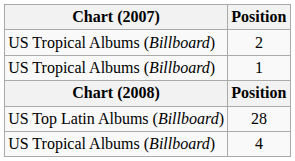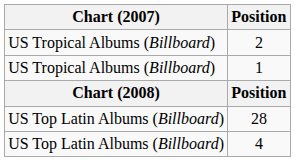 <table class="wikitable plainrowheaders">
 <tr>
 <th>Chart (2007)</th>
 <th>Position</th>
 </tr>
 <tr>
 <td>US Tropical Albums (<em>Billboard</em>)</td>
 <td style="text-align:center;">2</td>
 </tr>
 <tr>
 <td>US Tropical Albums (<em>Billboard</em>)</td>
 <td style="text-align:center;">1</td>
 </tr>
 <tr>
 <th>Chart (2008)</th>
 <th>Position</th>
 </tr>
 <tr>
 <td>US Top Latin Albums (<em>Billboard</em>)</td>
 <td style="text-align:center;">28</td>
 </tr>
 <tr>
-<td>US Tropical Albums (<em>Billboard</em>)</td>
+<td>US Top Latin Albums (<em>Billboard</em>)</td>
 <td style="text-align:center;">4</td>
 </tr>
 </table>
